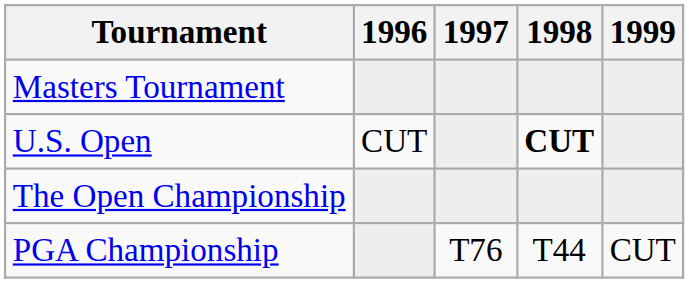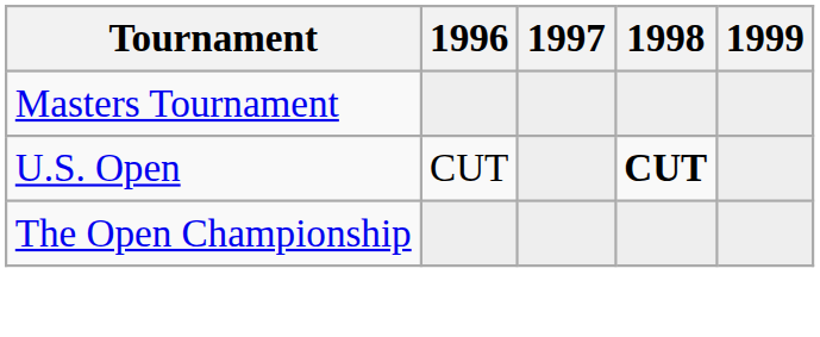 <table class="wikitable" style="font-size:95%;text-align:center;">
 <tr>
 <th>Tournament</th>
 <th>1996</th>
 <th>1997</th>
 <th>1998</th>
 <th>1999</th>
 </tr>
 <tr>
 <td align=left><a href='#'>Masters Tournament</a></td>
 <td style="background:#eeeeee;"></td>
 <td style="background:#eeeeee;"></td>
 <td style="background:#eeeeee;"></td>
 <td style="background:#eeeeee;"></td>
 </tr>
 <tr>
 <td align=left><a href='#'>U.S. Open</a></td>
 <td>CUT</td>
 <td style="background:#eeeeee;"></td>
 <td><strong>CUT</strong></td>
 <td style="background:#eeeeee;"></td>
 </tr>
 <tr>
 <td align=left><a href='#'>The Open Championship</a></td>
 <td style="background:#eeeeee;"></td>
 <td style="background:#eeeeee;"></td>
 <td style="background:#eeeeee;"></td>
 <td style="background:#eeeeee;"></td>
 </tr>
-<tr>
-<td align=left><a href='#'>PGA Championship</a></td>
-<td style="background:#eeeeee;"></td>
-<td>T76</td>
-<td>T44</td>
-<td>CUT</td>
-</tr>
 </table>
